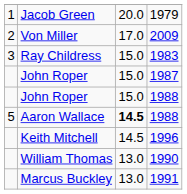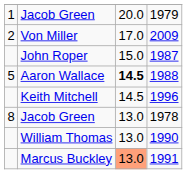 <table class="wikitable">
 <tr>
 </tr>
 <tr>
 <td>1</td>
 <td><a href='#'>Jacob Green</a></td>
 <td>20.0</td>
 <td>1979</td>
 </tr>
 <tr>
 <td>2</td>
 <td><a href='#'>Von Miller</a></td>
 <td>17.0</td>
 <td><a href='#'>2009</a></td>
 </tr>
 <tr>
-<td>3</td>
-<td><a href='#'>Ray Childress</a></td>
-<td>15.0</td>
-<td><a href='#'>1983</a></td>
-</tr>
-<tr>
 <td></td>
 <td><a href='#'>John Roper</a></td>
 <td>15.0</td>
 <td><a href='#'>1987</a></td>
-</tr>
-<tr>
-<td></td>
-<td><a href='#'>John Roper</a></td>
-<td>15.0</td>
-<td><a href='#'>1988</a></td>
 </tr>
 <tr>
 <td>5</td>
 <td><a href='#'>Aaron Wallace</a></td>
 <td><strong>14.5</strong></td>
 <td><a href='#'>1988</a></td>
 </tr>
 <tr>
 <td></td>
 <td><a href='#'>Keith Mitchell</a></td>
 <td>14.5</td>
 <td><a href='#'>1996</a></td>
 </tr>
 <tr>
+<td>8</td>
+<td><a href='#'>Jacob Green</a></td>
+<td>13.0</td>
+<td>1978</td>
+</tr>
+<tr>
 <td></td>
 <td><a href='#'>William Thomas</a></td>
 <td>13.0</td>
 <td><a href='#'>1990</a></td>
 </tr>
 <tr>
 <td></td>
 <td><a href='#'>Marcus Buckley</a></td>
-<td>13.0</td>
+<td style="background: lightsalmon;">13.0</td>
 <td><a href='#'>1991</a></td>
 </tr>
 </table>
